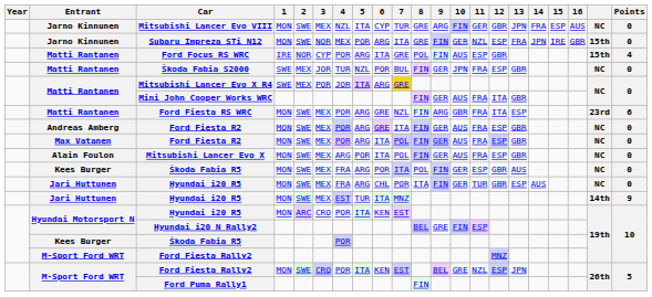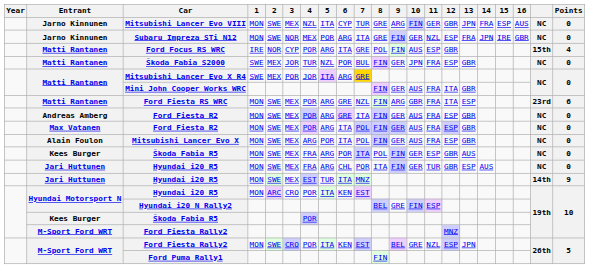 <table class="wikitable" border="1" style="text-align:center; font-size:90%;">
 <tr>
 <th>Year</th>
 <th>Entrant</th>
 <th>Car</th>
 <th>1</th>
 <th>2</th>
 <th>3</th>
 <th>4</th>
 <th>5</th>
 <th>6</th>
 <th>7</th>
 <th>8</th>
 <th>9</th>
 <th>10</th>
 <th>11</th>
 <th>12</th>
 <th>13</th>
 <th>14</th>
 <th>15</th>
 <th>16</th>
 <th></th>
 <th>Points</th>
 </tr>
 <tr>
 <td></td>
 <th>Jarno Kinnunen</th>
 <th><a href='#'>Mitsubishi Lancer Evo VIII</a></th>
 <td><a href='#'>MON</a></td>
 <td><a href='#'>SWE</a></td>
 <td><a href='#'>MEX</a></td>
 <td><a href='#'>NZL</a></td>
 <td><a href='#'>ITA</a></td>
 <td><a href='#'>CYP</a></td>
 <td><a href='#'>TUR</a></td>
 <td><a href='#'>GRE</a></td>
 <td><a href='#'>ARG</a></td>
 <td style="background:#CFCFFF"><a href='#'>FIN</a><br></td>
 <td><a href='#'>GER</a></td>
 <td><a href='#'>GBR</a></td>
 <td><a href='#'>JPN</a></td>
 <td><a href='#'>FRA</a></td>
 <td><a href='#'>ESP</a></td>
 <td><a href='#'>AUS</a></td>
 <th>NC</th>
 <th>0</th>
 </tr>
 <tr>
 <td></td>
 <th>Jarno Kinnunen</th>
 <th><a href='#'>Subaru Impreza STi N12</a></th>
 <td><a href='#'>MON</a></td>
 <td><a href='#'>SWE</a></td>
 <td><a href='#'>NOR</a></td>
 <td><a href='#'>MEX</a></td>
 <td><a href='#'>POR</a></td>
 <td><a href='#'>ARG</a></td>
 <td><a href='#'>ITA</a></td>
 <td><a href='#'>GRE</a></td>
 <td style="background:#CFCFFF"><a href='#'>FIN</a><br></td>
 <td><a href='#'>GER</a></td>
 <td><a href='#'>NZL</a></td>
 <td><a href='#'>ESP</a></td>
 <td><a href='#'>FRA</a></td>
 <td><a href='#'>JPN</a></td>
 <td><a href='#'>IRE</a></td>
 <td><a href='#'>GBR</a></td>
-<th>15th</th>
+<th>NC</th>
 <th>0</th>
 </tr>
 <tr>
 <td></td>
 <th><a href='#'>Matti Rantanen</a></th>
 <th><a href='#'>Ford Focus RS WRC</a></th>
 <td><a href='#'>IRE</a></td>
 <td><a href='#'>NOR</a></td>
 <td><a href='#'>CYP</a></td>
 <td><a href='#'>POR</a></td>
 <td><a href='#'>ARG</a></td>
 <td><a href='#'>ITA</a></td>
 <td><a href='#'>GRE</a></td>
 <td><a href='#'>POL</a></td>
 <td style="background:#dfffdf"><a href='#'>FIN</a><br></td>
 <td><a href='#'>AUS</a></td>
 <td><a href='#'>ESP</a></td>
 <td><a href='#'>GBR</a></td>
 <td></td>
 <td></td>
 <td></td>
 <td></td>
 <th>15th</th>
 <th>4</th>
 </tr>
 <tr>
 <td></td>
 <th><a href='#'>Matti Rantanen</a></th>
 <th><a href='#'>Škoda Fabia S2000</a></th>
 <td><a href='#'>SWE</a></td>
 <td><a href='#'>MEX</a></td>
 <td><a href='#'>JOR</a></td>
 <td><a href='#'>TUR</a></td>
 <td><a href='#'>NZL</a></td>
 <td><a href='#'>POR</a></td>
 <td><a href='#'>BUL</a></td>
 <td style="background:#EFCFFF"><a href='#'>FIN</a><br></td>
 <td><a href='#'>GER</a></td>
 <td><a href='#'>JPN</a></td>
 <td><a href='#'>FRA</a></td>
 <td><a href='#'>ESP</a></td>
 <td><a href='#'>GBR</a></td>
 <td></td>
 <td></td>
 <td></td>
 <th>NC</th>
 <th>0</th>
 </tr>
 <tr>
 <td rowspan="2"></td>
 <th rowspan="2"><a href='#'>Matti Rantanen</a></th>
 <th><a href='#'>Mitsubishi Lancer Evo X R4</a></th>
 <td><a href='#'>SWE</a></td>
 <td><a href='#'>MEX</a></td>
 <td><a href='#'>POR</a></td>
 <td><a href='#'>JOR</a></td>
 <td style="background:#EFCFFF"><a href='#'>ITA</a><br></td>
 <td><a href='#'>ARG</a></td>
 <td style="background: gold;"><a href='#'>GRE</a></td>
 <td></td>
 <td></td>
 <td></td>
 <td></td>
 <td></td>
 <td></td>
 <td></td>
 <td></td>
 <td></td>
 <th rowspan="2">NC</th>
 <th rowspan="2">0</th>
 </tr>
 <tr>
 <th><a href='#'>Mini John Cooper Works WRC</a></th>
 <td></td>
 <td></td>
 <td></td>
 <td></td>
 <td></td>
 <td></td>
 <td></td>
 <td style="background:#EFCFFF"><a href='#'>FIN</a><br></td>
 <td><a href='#'>GER</a></td>
 <td><a href='#'>AUS</a></td>
 <td><a href='#'>FRA</a></td>
 <td><a href='#'>ITA</a></td>
 <td><a href='#'>GBR</a></td>
 <td></td>
 <td></td>
 <td></td>
 </tr>
 <tr>
 <td></td>
 <th><a href='#'>Matti Rantanen</a></th>
 <th><a href='#'>Ford Fiesta RS WRC</a></th>
 <td><a href='#'>MON</a></td>
 <td><a href='#'>SWE</a></td>
 <td><a href='#'>MEX</a></td>
 <td><a href='#'>POR</a></td>
 <td><a href='#'>ARG</a></td>
 <td><a href='#'>GRE</a></td>
 <td><a href='#'>NZL</a></td>
 <td style="background:#DFFFDF"><a href='#'>FIN</a><br></td>
 <td><a href='#'>ARG</a></td>
 <td><a href='#'>GBR</a></td>
 <td><a href='#'>FRA</a></td>
 <td><a href='#'>ITA</a></td>
 <td><a href='#'>ESP</a></td>
 <td></td>
 <td></td>
 <td></td>
 <th>23rd</th>
 <th>6</th>
 </tr>
 <tr>
 <td></td>
 <th>Andreas Amberg</th>
 <th><a href='#'>Ford Fiesta R2</a></th>
 <td><a href='#'>MON</a></td>
 <td><a href='#'>SWE</a></td>
 <td><a href='#'>MEX</a></td>
 <td style="background:#CFCFFF"><a href='#'>POR</a><br></td>
 <td><a href='#'>ARG</a></td>
 <td style="background:#EFCFFF"><a href='#'>GRE</a><br></td>
 <td><a href='#'>ITA</a></td>
 <td style="background:#CFCFFF"><a href='#'>FIN</a><br></td>
 <td><a href='#'>GER</a></td>
 <td><a href='#'>AUS</a></td>
 <td><a href='#'>FRA</a></td>
 <td><a href='#'>ESP</a></td>
 <td><a href='#'>GBR</a></td>
 <td></td>
 <td></td>
 <td></td>
 <th>NC</th>
 <th>0</th>
 </tr>
 <tr>
 <td></td>
 <th><a href='#'>Max Vatanen</a></th>
 <th><a href='#'>Ford Fiesta R2</a></th>
 <td><a href='#'>MON</a></td>
 <td><a href='#'>SWE</a></td>
 <td><a href='#'>MEX</a></td>
 <td style="background:#EFCFFF"><a href='#'>POR</a><br></td>
 <td><a href='#'>ARG</a></td>
 <td><a href='#'>ITA</a></td>
 <td style="background:#CFCFFF"><a href='#'>POL</a><br></td>
 <td style="background:#CFCFFF"><a href='#'>FIN</a><br></td>
 <td style="background:#CFCFFF"><a href='#'>GER</a><br></td>
 <td><a href='#'>AUS</a></td>
 <td><a href='#'>FRA</a></td>
 <td style="background:#CFCFFF"><a href='#'>ESP</a><br></td>
 <td><a href='#'>GBR</a></td>
 <td></td>
 <td></td>
 <td></td>
 <th>NC</th>
 <th>0</th>
 </tr>
 <tr>
 <td></td>
 <th>Alain Foulon</th>
 <th><a href='#'>Mitsubishi Lancer Evo X</a></th>
 <td><a href='#'>MON</a></td>
 <td><a href='#'>SWE</a></td>
 <td><a href='#'>MEX</a></td>
 <td><a href='#'>ARG</a></td>
 <td><a href='#'>POR</a></td>
 <td><a href='#'>ITA</a></td>
 <td><a href='#'>POL</a></td>
 <td style="background:#CFCFFF"><a href='#'>FIN</a><br></td>
 <td><a href='#'>GER</a></td>
 <td><a href='#'>AUS</a></td>
 <td><a href='#'>FRA</a></td>
 <td><a href='#'>ESP</a></td>
 <td><a href='#'>GBR</a></td>
 <td></td>
 <td></td>
 <td></td>
 <th>NC</th>
 <th>0</th>
 </tr>
 <tr>
 <td></td>
 <th>Kees Burger</th>
 <th><a href='#'>Škoda Fabia R5</a></th>
 <td><a href='#'>MON</a></td>
 <td><a href='#'>SWE</a></td>
 <td><a href='#'>MEX</a></td>
 <td><a href='#'>FRA</a></td>
 <td><a href='#'>ARG</a></td>
 <td><a href='#'>POR</a></td>
 <td style="background:#CFCFFF"><a href='#'>ITA</a><br></td>
 <td><a href='#'>POL</a></td>
 <td style="background:#CFCFFF"><a href='#'>FIN</a><br></td>
 <td><a href='#'>GER</a></td>
 <td><a href='#'>ESP</a></td>
 <td><a href='#'>GBR</a></td>
 <td><a href='#'>AUS</a></td>
 <td></td>
 <td></td>
 <td></td>
 <th>NC</th>
 <th>0</th>
 </tr>
 <tr>
 <td></td>
 <th><a href='#'>Jari Huttunen</a></th>
 <th><a href='#'>Hyundai i20 R5</a></th>
 <td><a href='#'>MON</a></td>
 <td><a href='#'>SWE</a></td>
 <td><a href='#'>MEX</a></td>
 <td><a href='#'>FRA</a></td>
 <td><a href='#'>ARG</a></td>
 <td><a href='#'>CHL</a></td>
 <td><a href='#'>POR</a></td>
 <td><a href='#'>ITA</a></td>
 <td style="background:#CFCFFF"><a href='#'>FIN</a><br></td>
 <td><a href='#'>GER</a></td>
 <td><a href='#'>TUR</a></td>
 <td><a href='#'>GBR</a></td>
 <td><a href='#'>ESP</a></td>
 <td style="background:white"><a href='#'>AUS</a><br></td>
 <td></td>
 <td></td>
 <th>NC</th>
 <th>0</th>
 </tr>
 <tr>
 <td></td>
 <th><a href='#'>Jari Huttunen</a></th>
 <th><a href='#'>Hyundai i20 R5</a></th>
 <td><a href='#'>MON</a></td>
 <td style="background:#DFFFDF"><a href='#'>SWE</a><br></td>
 <td><a href='#'>MEX</a></td>
 <td style="background:#CFCFFF"><a href='#'>EST</a><br></td>
 <td><a href='#'>TUR</a></td>
 <td style="background:#DFFFDF"><a href='#'>ITA</a><br></td>
 <td style="background:#DFFFDF"><a href='#'>MNZ</a><br></td>
 <td></td>
 <td></td>
 <td></td>
 <td></td>
 <td></td>
 <td></td>
 <td></td>
 <td></td>
 <td></td>
 <th>14th</th>
 <th>9</th>
 </tr>
 <tr>
 <td rowspan="4"></td>
 <th rowspan="2"><a href='#'>Hyundai Motorsport N</a></th>
 <th><a href='#'>Hyundai i20 R5</a></th>
 <td><a href='#'>MON</a></td>
 <td style="background:#EFCFFF"><a href='#'>ARC</a><br></td>
 <td><a href='#'>CRO</a></td>
 <td><a href='#'>POR</a></td>
 <td style="background:#DFFFDF"><a href='#'>ITA</a><br></td>
 <td><a href='#'>KEN</a></td>
 <td style="background:#EFCFFF"><a href='#'>EST</a><br></td>
 <td></td>
 <td></td>
 <td></td>
 <td></td>
 <td></td>
 <td></td>
 <td></td>
 <td></td>
 <td></td>
 <th rowspan="4">19th</th>
 <th rowspan="4">10</th>
 </tr>
 <tr>
 <th><a href='#'>Hyundai i20 N Rally2</a></th>
 <td></td>
 <td></td>
 <td></td>
 <td></td>
 <td></td>
 <td></td>
 <td></td>
 <td style="background:#CFCFFF"><a href='#'>BEL</a><br></td>
 <td><a href='#'>GRE</a></td>
 <td style="background:#CFCFFF"><a href='#'>FIN</a><br></td>
 <td style="background:#EFCFFF"><a href='#'>ESP</a><br></td>
 <td></td>
 <td></td>
 <td></td>
 <td></td>
 </tr>
 <tr>
 <th>Kees Burger</th>
 <th><a href='#'>Škoda Fabia R5</a></th>
 <td></td>
 <td></td>
 <td></td>
 <td style="background:#CFCFFF"><a href='#'>POR</a><br></td>
 <td></td>
 <td></td>
 <td></td>
 <td></td>
 <td></td>
 <td></td>
 <td></td>
 <td></td>
 <td></td>
 <td></td>
 <td></td>
 <td></td>
 </tr>
 <tr>
 <th><a href='#'>M-Sport Ford WRT</a></th>
 <th><a href='#'>Ford Fiesta Rally2</a></th>
 <td></td>
 <td></td>
 <td></td>
 <td></td>
 <td></td>
 <td></td>
 <td></td>
 <td></td>
 <td></td>
 <td></td>
 <td></td>
 <td style="background:#CFCFFF"><a href='#'>MNZ</a><br></td>
 <td></td>
 <td></td>
 <td></td>
 <td></td>
 </tr>
 <tr>
 <td rowspan="2"></td>
 <th rowspan="2"><a href='#'>M-Sport Ford WRT</a></th>
 <th><a href='#'>Ford Fiesta Rally2</a></th>
 <td><a href='#'>MON</a></td>
 <td style="background:#DFFFDF"><a href='#'>SWE</a><br></td>
 <td style="background:#CFCFFF"><a href='#'>CRO</a><br></td>
 <td><a href='#'>POR</a></td>
 <td style="background:#DFFFDF"><a href='#'>ITA</a><br></td>
 <td><a href='#'>KEN</a></td>
 <td style="background:#CFCFFF"><a href='#'>EST</a><br></td>
 <td></td>
 <td style="background:#EFCFFF;"><a href='#'>BEL</a><br></td>
 <td><a href='#'>GRE</a></td>
 <td><a href='#'>NZL</a></td>
 <td style="background:#CFCFFF"><a href='#'>ESP</a><br></td>
 <td><a href='#'>JPN</a></td>
 <td></td>
 <td></td>
 <td></td>
 <th rowspan="2">26th</th>
 <th rowspan="2">5</th>
 </tr>
 <tr>
 <th><a href='#'>Ford Puma Rally1</a></th>
 <td></td>
 <td></td>
 <td></td>
 <td></td>
 <td></td>
 <td></td>
 <td></td>
 <td style="background:#DFFFDF"><a href='#'>FIN</a><br></td>
 <td></td>
 <td></td>
 <td></td>
 <td></td>
 <td></td>
 <td></td>
 <td></td>
 <td></td>
 </tr>
 </table>
